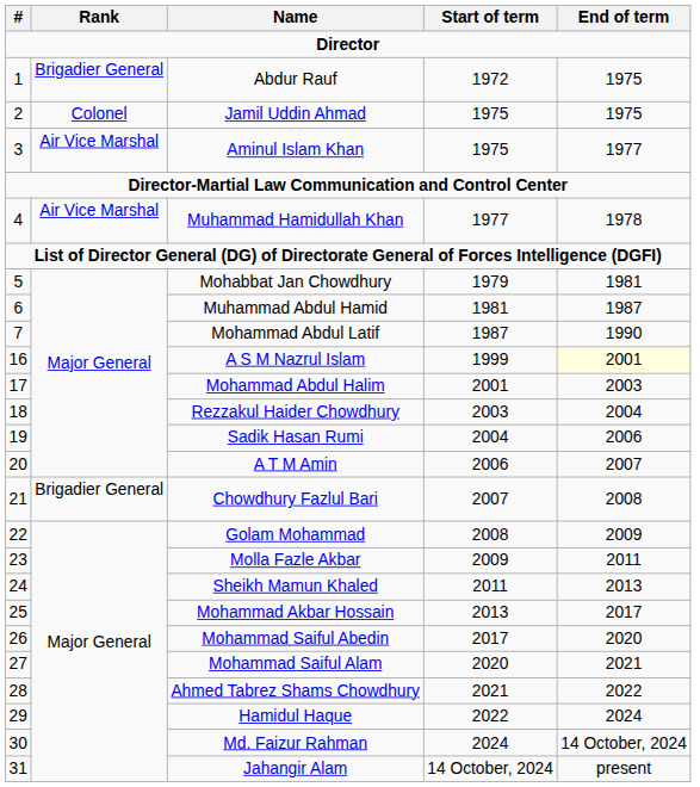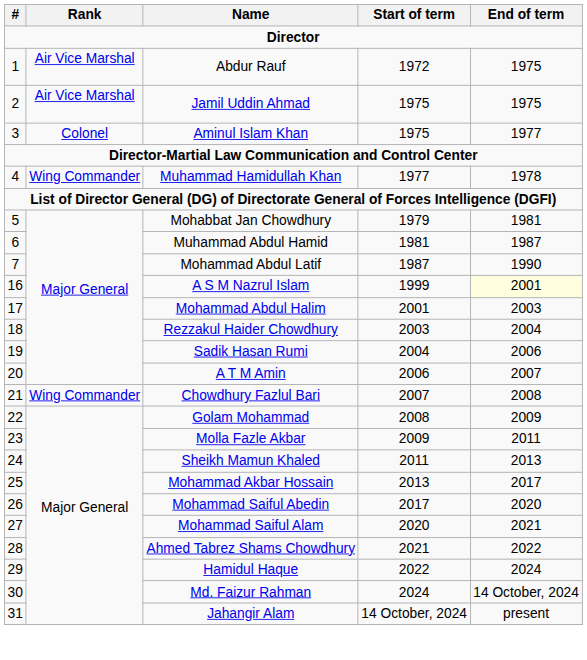 <table class="wikitable" style="text-align:center">
 <tr>
 <th>#</th>
 <th>Rank</th>
 <th>Name</th>
 <th>Start of term</th>
 <th>End of term</th>
 </tr>
 <tr>
 <td colspan="5"><strong>Director</strong></td>
 </tr>
 <tr>
 <td>1</td>
-<td><a href='#'>Brigadier General</a> <br>  <br></td>
+<td><a href='#'>Air Vice Marshal</a> <br> <br></td>
 <td>Abdur Rauf</td>
 <td>1972</td>
 <td>1975</td>
 </tr>
 <tr>
 <td>2</td>
-<td><a href='#'>Colonel</a> <br> </td>
+<td><a href='#'>Air Vice Marshal</a> <br> <br></td>
 <td><a href='#'>Jamil Uddin Ahmad</a></td>
 <td>1975</td>
 <td>1975</td>
 </tr>
 <tr>
 <td>3</td>
-<td><a href='#'>Air Vice Marshal</a> <br> <br></td>
+<td><a href='#'>Colonel</a> <br> </td>
 <td><a href='#'>Aminul Islam Khan</a></td>
 <td>1975</td>
 <td>1977</td>
 </tr>
 <tr>
 <td colspan="5"><strong>Director-Martial Law Communication and Control Center</strong></td>
 </tr>
 <tr>
 <td>4</td>
-<td><a href='#'>Air Vice Marshal</a> <br> <br></td>
+<td><a href='#'>Wing Commander</a> <br> </td>
 <td><a href='#'>Muhammad Hamidullah Khan</a></td>
 <td>1977</td>
 <td>1978</td>
 </tr>
 <tr>
 <td colspan="5"><strong>List of Director General (DG) of Directorate General of Forces Intelligence (DGFI)</strong></td>
 </tr>
 <tr>
 <td>5</td>
 <td rowspan="8"><a href='#'>Major General</a> <br>  <br></td>
 <td>Mohabbat Jan Chowdhury</td>
 <td>1979</td>
 <td>1981</td>
 </tr>
 <tr>
 <td>6</td>
 <td>Muhammad Abdul Hamid</td>
 <td>1981</td>
 <td>1987</td>
 </tr>
 <tr>
 <td>7</td>
 <td>Mohammad Abdul Latif</td>
 <td>1987</td>
 <td>1990</td>
 </tr>
 <tr>
 <td>16</td>
 <td><a href='#'>A S M Nazrul Islam</a></td>
 <td>1999</td>
 <td style="background: lightyellow;">2001</td>
 </tr>
 <tr>
 <td>17</td>
 <td><a href='#'>Mohammad Abdul Halim</a></td>
 <td>2001</td>
 <td>2003</td>
 </tr>
 <tr>
 <td>18</td>
 <td><a href='#'>Rezzakul Haider Chowdhury</a></td>
 <td>2003</td>
 <td>2004</td>
 </tr>
 <tr>
 <td>19</td>
 <td><a href='#'>Sadik Hasan Rumi</a></td>
 <td>2004</td>
 <td>2006</td>
 </tr>
 <tr>
 <td>20</td>
 <td><a href='#'>A T M Amin</a></td>
 <td>2006</td>
 <td>2007</td>
 </tr>
 <tr>
 <td>21</td>
-<td>Brigadier General<br>  <br></td>
+<td><a href='#'>Wing Commander</a> <br> </td>
 <td><a href='#'>Chowdhury Fazlul Bari</a></td>
 <td>2007</td>
 <td>2008</td>
 </tr>
 <tr>
 <td>22</td>
 <td rowspan="10">Major General <br>  <br></td>
 <td><a href='#'>Golam Mohammad</a></td>
 <td>2008</td>
 <td>2009</td>
 </tr>
 <tr>
 <td>23</td>
 <td><a href='#'>Molla Fazle Akbar</a></td>
 <td>2009</td>
 <td>2011</td>
 </tr>
 <tr>
 <td>24</td>
 <td><a href='#'>Sheikh Mamun Khaled</a></td>
 <td>2011</td>
 <td>2013</td>
 </tr>
 <tr>
 <td>25</td>
 <td><a href='#'>Mohammad Akbar Hossain</a></td>
 <td>2013</td>
 <td>2017</td>
 </tr>
 <tr>
 <td>26</td>
 <td><a href='#'>Mohammad Saiful Abedin</a></td>
 <td>2017</td>
 <td>2020</td>
 </tr>
 <tr>
 <td>27</td>
 <td><a href='#'>Mohammad Saiful Alam</a></td>
 <td>2020</td>
 <td>2021</td>
 </tr>
 <tr>
 <td>28</td>
 <td><a href='#'>Ahmed Tabrez Shams Chowdhury</a></td>
 <td>2021</td>
 <td>2022</td>
 </tr>
 <tr>
 <td>29</td>
 <td><a href='#'>Hamidul Haque</a></td>
 <td>2022</td>
 <td>2024</td>
 </tr>
 <tr>
 <td>30</td>
 <td><a href='#'>Md. Faizur Rahman</a></td>
 <td>2024</td>
 <td>14 October, 2024</td>
 </tr>
 <tr>
 <td>31</td>
 <td><a href='#'>Jahangir Alam</a></td>
 <td>14 October, 2024</td>
 <td>present</td>
 </tr>
 </table>
